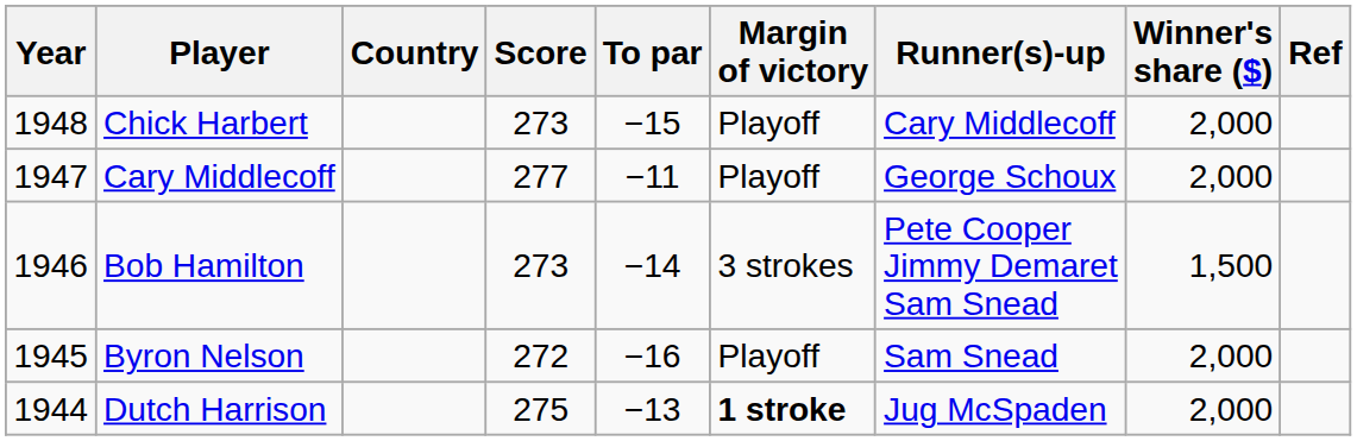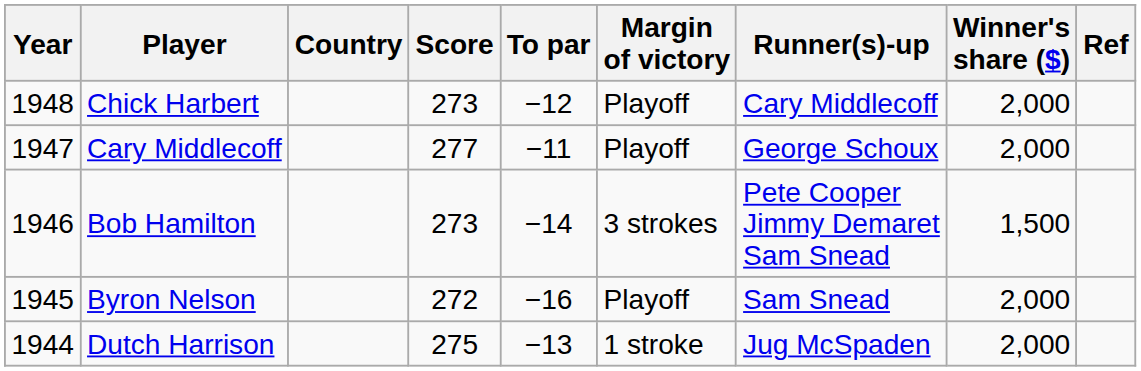 <table class="wikitable" style="font-size:95%">
 <tr>
 <th>Year</th>
 <th>Player</th>
 <th>Country</th>
 <th>Score</th>
 <th>To par</th>
 <th>Margin<br>of victory</th>
 <th>Runner(s)-up</th>
 <th>Winner's<br>share (<a href='#'>$</a>)</th>
 <th>Ref</th>
 </tr>
 <tr>
 <td>1948</td>
 <td><a href='#'>Chick Harbert</a></td>
 <td></td>
 <td align=center>273</td>
-<td align=center>−15</td>
+<td align=center>−12</td>
 <td>Playoff</td>
 <td> <a href='#'>Cary Middlecoff</a></td>
 <td align=right>2,000</td>
 <td></td>
 </tr>
 <tr>
 <td>1947</td>
 <td><a href='#'>Cary Middlecoff</a></td>
 <td></td>
 <td align=center>277</td>
 <td align=center>−11</td>
 <td>Playoff</td>
 <td> <a href='#'>George Schoux</a></td>
 <td align=right>2,000</td>
 <td></td>
 </tr>
 <tr>
 <td>1946</td>
 <td><a href='#'>Bob Hamilton</a></td>
 <td></td>
 <td align=center>273</td>
 <td align=center>−14</td>
 <td>3 strokes</td>
 <td> <a href='#'>Pete Cooper</a><br> <a href='#'>Jimmy Demaret</a><br> <a href='#'>Sam Snead</a></td>
 <td align=right>1,500</td>
 <td></td>
 </tr>
 <tr>
 <td>1945</td>
 <td><a href='#'>Byron Nelson</a></td>
 <td></td>
 <td align=center>272</td>
 <td align=center>−16</td>
 <td>Playoff</td>
 <td> <a href='#'>Sam Snead</a></td>
 <td align=right>2,000</td>
 <td></td>
 </tr>
 <tr>
 <td>1944</td>
 <td><a href='#'>Dutch Harrison</a></td>
 <td></td>
 <td align=center>275</td>
 <td align=center>−13</td>
-<td><strong>1 stroke</strong></td>
+<td>1 stroke</td>
 <td> <a href='#'>Jug McSpaden</a></td>
 <td align=right>2,000</td>
 <td></td>
 </tr>
 </table>
